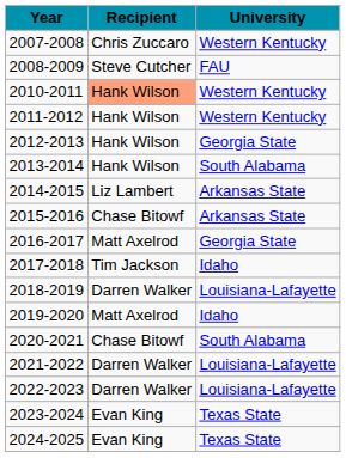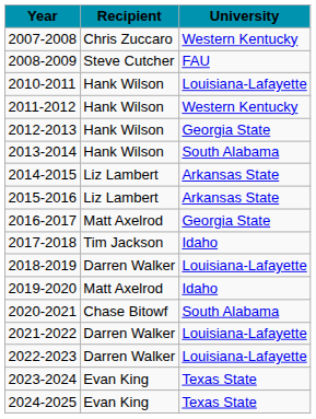 <table class="wikitable sortable" style="font-size:90%;">
 <tr>
 <th style="background:#0093AF;"><span>Year </span></th>
 <th style="background:#0093AF;"><span>Recipient</span></th>
 <th style="background:#0093AF;"><span>University</span></th>
 </tr>
 <tr>
 <td>2007-2008</td>
 <td>Chris Zuccaro</td>
 <td><a href='#'>Western Kentucky</a></td>
 </tr>
 <tr>
 <td>2008-2009</td>
 <td>Steve Cutcher</td>
 <td><a href='#'>FAU</a></td>
 </tr>
 <tr>
 <td>2010-2011</td>
-<td style="background: lightsalmon;">Hank Wilson</td>
-<td><a href='#'>Western Kentucky</a></td>
+<td>Hank Wilson</td>
+<td><a href='#'>Louisiana-Lafayette</a></td>
 </tr>
 <tr>
 <td>2011-2012</td>
 <td>Hank Wilson</td>
 <td><a href='#'>Western Kentucky</a></td>
 </tr>
 <tr>
 <td>2012-2013</td>
 <td>Hank Wilson</td>
 <td><a href='#'>Georgia State</a></td>
 </tr>
 <tr>
 <td>2013-2014</td>
 <td>Hank Wilson</td>
 <td><a href='#'>South Alabama</a></td>
 </tr>
 <tr>
 <td>2014-2015</td>
 <td>Liz Lambert</td>
 <td><a href='#'>Arkansas State</a></td>
 </tr>
 <tr>
 <td>2015-2016</td>
-<td>Chase Bitowf</td>
+<td>Liz Lambert</td>
 <td><a href='#'>Arkansas State</a></td>
 </tr>
 <tr>
 <td>2016-2017</td>
 <td>Matt Axelrod</td>
 <td><a href='#'>Georgia State</a></td>
 </tr>
 <tr>
 <td>2017-2018</td>
 <td>Tim Jackson</td>
 <td><a href='#'>Idaho</a></td>
 </tr>
 <tr>
 <td>2018-2019</td>
 <td>Darren Walker</td>
 <td><a href='#'>Louisiana-Lafayette</a></td>
 </tr>
 <tr>
 <td>2019-2020</td>
 <td>Matt Axelrod</td>
 <td><a href='#'>Idaho</a></td>
 </tr>
 <tr>
 <td>2020-2021</td>
 <td>Chase Bitowf</td>
 <td><a href='#'>South Alabama</a></td>
 </tr>
 <tr>
 <td>2021-2022</td>
 <td>Darren Walker</td>
 <td><a href='#'>Louisiana-Lafayette</a></td>
 </tr>
 <tr>
 <td>2022-2023</td>
 <td>Darren Walker</td>
 <td><a href='#'>Louisiana-Lafayette</a></td>
 </tr>
 <tr>
 <td>2023-2024</td>
 <td>Evan King</td>
 <td><a href='#'>Texas State</a></td>
 </tr>
 <tr>
 <td>2024-2025</td>
 <td>Evan King</td>
 <td><a href='#'>Texas State</a></td>
 </tr>
 </table>
